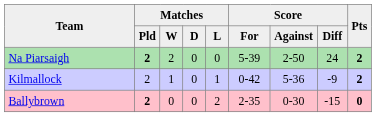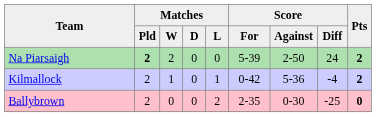 <table style=border-collapse:collapse border=1 cellspacing=0 cellpadding=5>
 <tr align=center bgcolor=#efefef>
 <th rowspan=2 width=165>Team</th>
 <th colspan=4>Matches</th>
 <th colspan=3>Score</th>
 <th rowspan=2width=20>Pts</th>
 </tr>
 <tr align=center bgcolor=#efefef>
 <th width=20>Pld</th>
 <th width=20>W</th>
 <th width=20>D</th>
 <th width=20>L</th>
 <th width=45>For</th>
 <th width=45>Against</th>
 <th width=30>Diff</th>
 </tr>
 <tr align=center style="background:#ACE1AF;">
 <td style="text-align:left;"><a href='#'>Na Piarsaigh</a></td>
 <td><strong>2</strong></td>
 <td>2</td>
 <td>0</td>
 <td>0</td>
 <td>5-39</td>
 <td>2-50</td>
 <td>24</td>
 <td><strong>2</strong></td>
 </tr>
 <tr align=center style="background:#ccccff;">
 <td style="text-align:left;"><a href='#'>Kilmallock</a></td>
 <td>2</td>
 <td>1</td>
 <td>0</td>
 <td>1</td>
 <td>0-42</td>
 <td>5-36</td>
-<td>-9</td>
+<td>-4</td>
 <td><strong>2</strong></td>
 </tr>
 <tr align=center style="background:#FFC0CB;">
 <td style="text-align:left;"><a href='#'>Ballybrown</a></td>
-<td><strong>2</strong></td>
+<td>2</td>
 <td>0</td>
 <td>0</td>
 <td>2</td>
 <td>2-35</td>
 <td>0-30</td>
-<td>-15</td>
+<td>-25</td>
 <td><strong>0</strong></td>
 </tr>
 </table>
